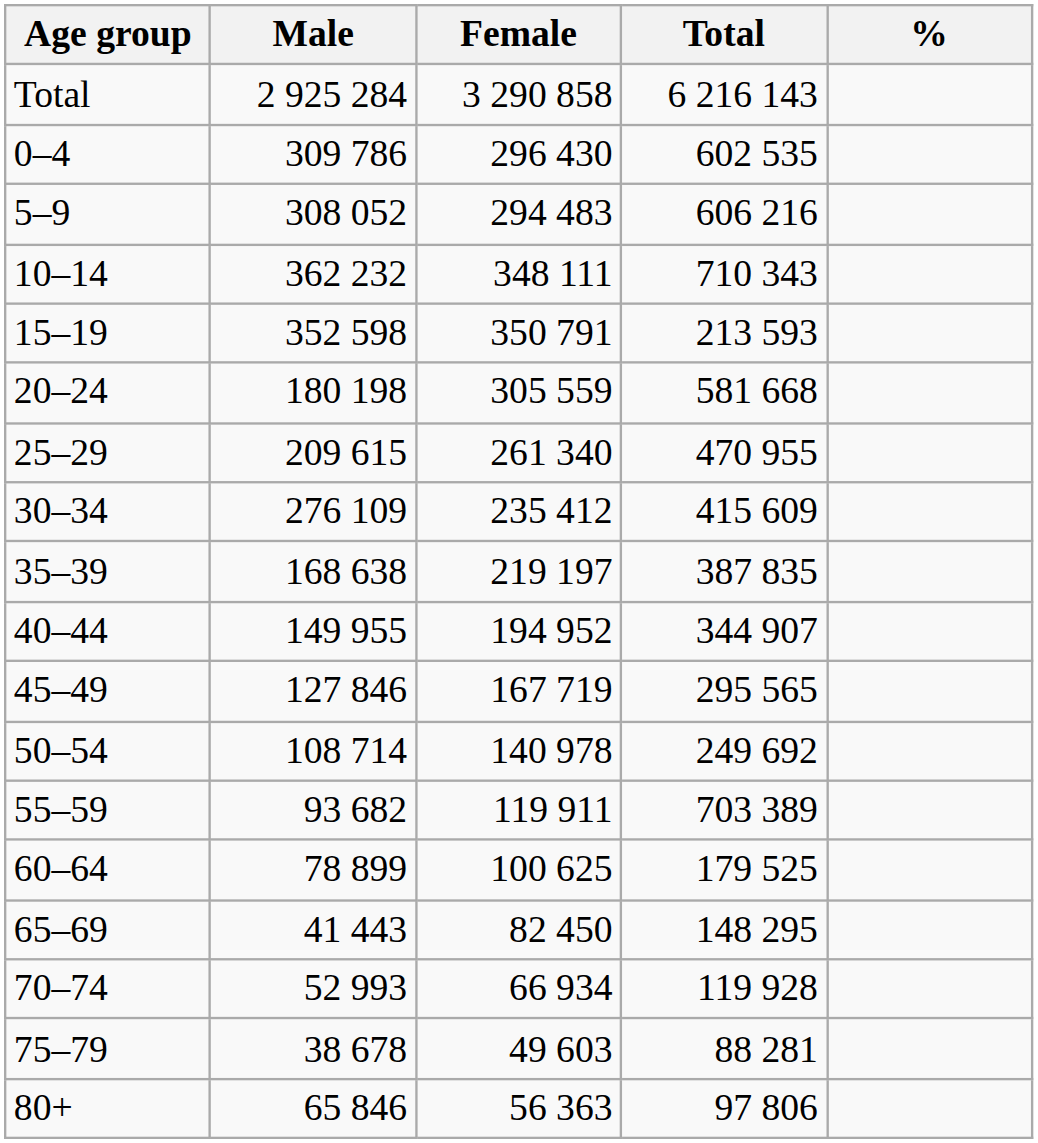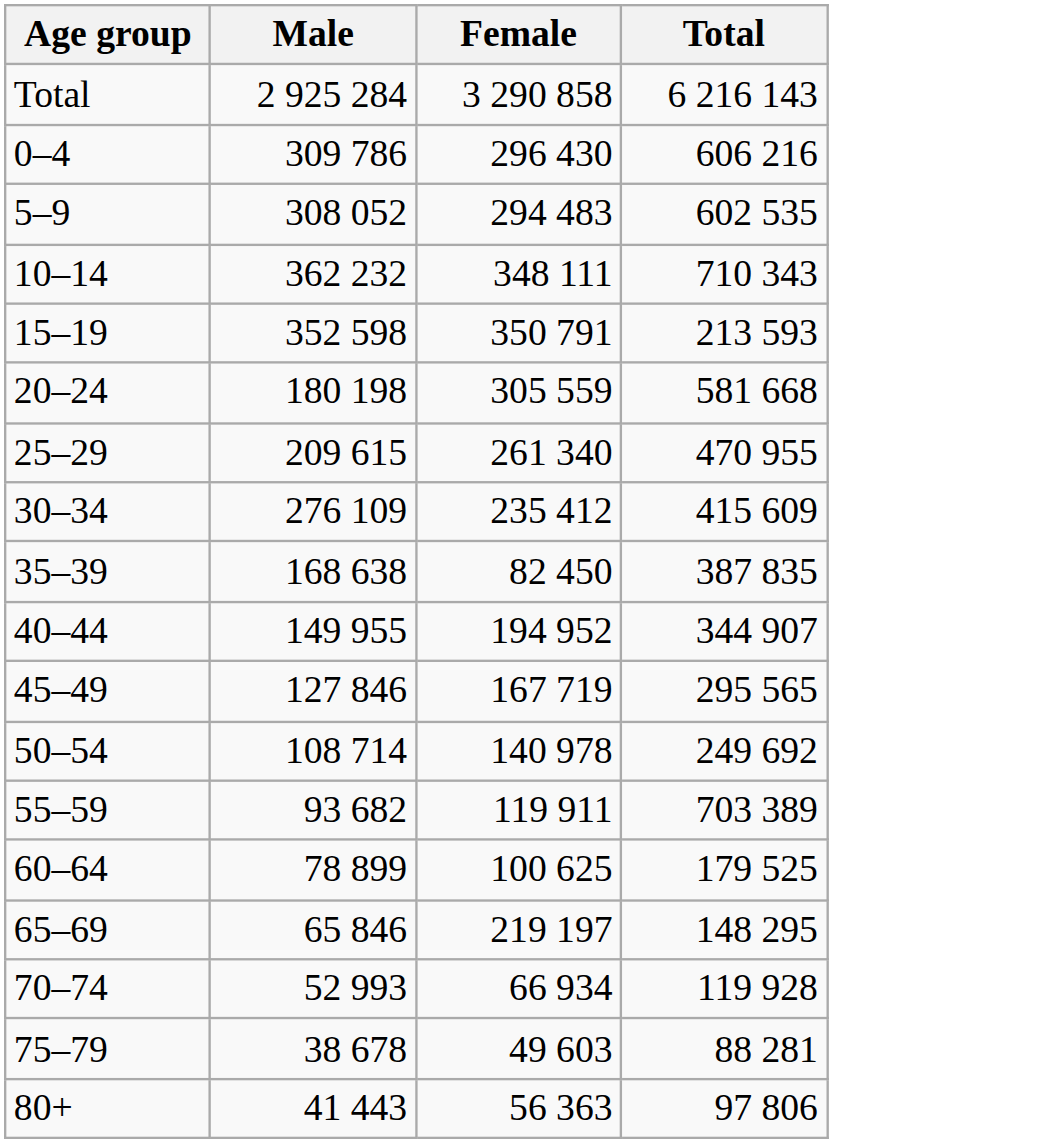 <table class="wikitable" style="text-align: right;">
 <tr>
 <th width="80pt">Age group</th>
 <th width="80pt">Male</th>
 <th width="80pt">Female</th>
 <th width="80pt">Total</th>
-<th width="80pt">%</th>
 </tr>
 <tr>
 <td align="left">Total</td>
 <td>2 925 284</td>
 <td>3 290 858</td>
 <td>6 216 143</td>
-<td></td>
 </tr>
 <tr>
 <td align="left">0–4</td>
 <td>309 786</td>
 <td>296 430</td>
-<td>602 535</td>
-<td></td>
+<td>606 216</td>
 </tr>
 <tr>
 <td align="left">5–9</td>
 <td>308 052</td>
 <td>294 483</td>
-<td>606 216</td>
-<td></td>
+<td>602 535</td>
 </tr>
 <tr>
 <td align="left">10–14</td>
 <td>362 232</td>
 <td>348 111</td>
 <td>710 343</td>
-<td></td>
 </tr>
 <tr>
 <td align="left">15–19</td>
 <td>352 598</td>
 <td>350 791</td>
 <td>213 593</td>
-<td></td>
 </tr>
 <tr>
 <td align="left">20–24</td>
 <td>180 198</td>
 <td>305 559</td>
 <td>581 668</td>
-<td></td>
 </tr>
 <tr>
 <td align="left">25–29</td>
 <td>209 615</td>
 <td>261 340</td>
 <td>470 955</td>
-<td></td>
 </tr>
 <tr>
 <td align="left">30–34</td>
 <td>276 109</td>
 <td>235 412</td>
 <td>415 609</td>
-<td></td>
 </tr>
 <tr>
 <td align="left">35–39</td>
 <td>168 638</td>
-<td>219 197</td>
+<td>82 450</td>
 <td>387 835</td>
-<td></td>
 </tr>
 <tr>
 <td align="left">40–44</td>
 <td>149 955</td>
 <td>194 952</td>
 <td>344 907</td>
-<td></td>
 </tr>
 <tr>
 <td align="left">45–49</td>
 <td>127 846</td>
 <td>167 719</td>
 <td>295 565</td>
-<td></td>
 </tr>
 <tr>
 <td align="left">50–54</td>
 <td>108 714</td>
 <td>140 978</td>
 <td>249 692</td>
-<td></td>
 </tr>
 <tr>
 <td align="left">55–59</td>
 <td>93 682</td>
 <td>119 911</td>
 <td>703 389</td>
-<td></td>
 </tr>
 <tr>
 <td align="left">60–64</td>
 <td>78 899</td>
 <td>100 625</td>
 <td>179 525</td>
-<td></td>
 </tr>
 <tr>
 <td align="left">65–69</td>
-<td>41 443</td>
-<td>82 450</td>
+<td>65 846</td>
+<td>219 197</td>
 <td>148 295</td>
-<td></td>
 </tr>
 <tr>
 <td align="left">70–74</td>
 <td>52 993</td>
 <td>66 934</td>
 <td>119 928</td>
-<td></td>
 </tr>
 <tr>
 <td align="left">75–79</td>
 <td>38 678</td>
 <td>49 603</td>
 <td>88 281</td>
-<td></td>
 </tr>
 <tr>
 <td align="left">80+</td>
-<td>65 846</td>
+<td>41 443</td>
 <td>56 363</td>
 <td>97 806</td>
-<td></td>
 </tr>
 </table>
